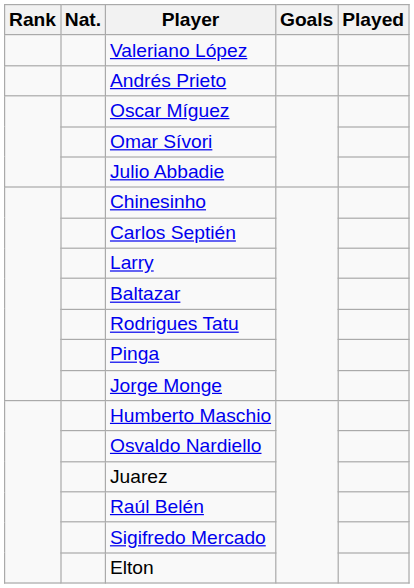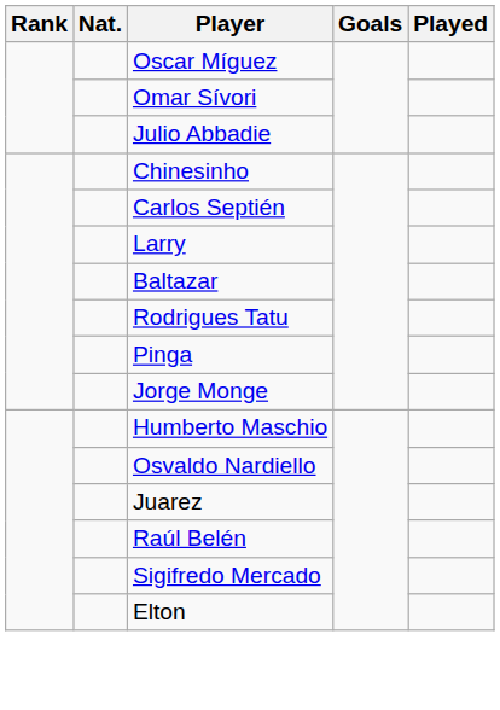 <table class=wikitable>
 <tr>
 <th>Rank</th>
 <th>Nat.</th>
 <th>Player</th>
 <th>Goals</th>
 <th>Played</th>
-</tr>
-<tr>
-<td></td>
-<td></td>
-<td><a href='#'>Valeriano López</a></td>
-<td></td>
-<td></td>
-</tr>
-<tr>
-<td></td>
-<td></td>
-<td><a href='#'>Andrés Prieto</a></td>
-<td></td>
-<td></td>
 </tr>
 <tr>
 <td rowspan=3></td>
 <td></td>
 <td><a href='#'>Oscar Míguez</a></td>
 <td rowspan=3></td>
 <td></td>
 </tr>
 <tr>
 <td></td>
 <td><a href='#'>Omar Sívori</a></td>
 <td></td>
 </tr>
 <tr>
 <td></td>
 <td><a href='#'>Julio Abbadie</a></td>
 <td></td>
 </tr>
 <tr>
 <td rowspan=7></td>
 <td></td>
 <td><a href='#'>Chinesinho</a></td>
 <td rowspan=7></td>
 <td></td>
 </tr>
 <tr>
 <td></td>
 <td><a href='#'>Carlos Septién</a></td>
 <td></td>
 </tr>
 <tr>
 <td></td>
 <td><a href='#'>Larry</a></td>
 <td></td>
 </tr>
 <tr>
 <td></td>
 <td><a href='#'>Baltazar</a></td>
 <td></td>
 </tr>
 <tr>
 <td></td>
 <td><a href='#'>Rodrigues Tatu</a></td>
 <td></td>
 </tr>
 <tr>
 <td></td>
 <td><a href='#'>Pinga</a></td>
 <td></td>
 </tr>
 <tr>
 <td></td>
 <td><a href='#'>Jorge Monge</a></td>
 <td></td>
 </tr>
 <tr>
 <td rowspan=6></td>
 <td></td>
 <td><a href='#'>Humberto Maschio</a></td>
 <td rowspan=6></td>
 <td></td>
 </tr>
 <tr>
 <td></td>
 <td><a href='#'>Osvaldo Nardiello</a></td>
 <td></td>
 </tr>
 <tr>
 <td></td>
 <td>Juarez</td>
 <td></td>
 </tr>
 <tr>
 <td></td>
 <td><a href='#'>Raúl Belén</a></td>
 <td></td>
 </tr>
 <tr>
 <td></td>
 <td><a href='#'>Sigifredo Mercado</a></td>
 <td></td>
 </tr>
 <tr>
 <td></td>
 <td>Elton</td>
 <td></td>
 </tr>
 </table>
